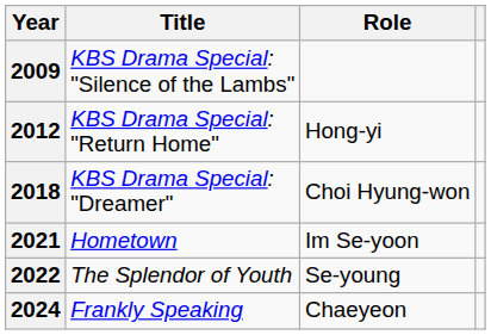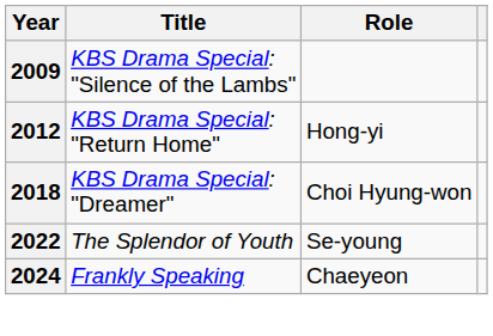 <table class="wikitable plainrowheaders">
 <tr>
 <th scope="col">Year</th>
 <th scope="col">Title</th>
 <th scope="col">Role</th>
 <th scope="col" class="unsortable"></th>
 </tr>
 <tr>
 <th scope="row">2009</th>
 <td><em><a href='#'>KBS Drama Special</a>:</em><br>"Silence of the Lambs"</td>
 <td></td>
 <td></td>
 </tr>
 <tr>
 <th scope="row">2012</th>
 <td><em><a href='#'>KBS Drama Special</a>:</em><br>"Return Home"</td>
 <td>Hong-yi</td>
 <td></td>
 </tr>
 <tr>
 <th scope="row">2018</th>
 <td><em><a href='#'>KBS Drama Special</a>:</em><br>"Dreamer"</td>
 <td>Choi Hyung-won</td>
 <td></td>
 </tr>
 <tr>
-<th scope="row">2021</th>
-<td><em><a href='#'>Hometown</a></em></td>
-<td>Im Se-yoon</td>
-<td style="text-align:center"></td>
-</tr>
-<tr>
 <th scope="row">2022</th>
 <td><em>The Splendor of Youth</em></td>
 <td>Se-young</td>
 <td style="text-align:center"></td>
 </tr>
 <tr>
 <th scope="row">2024</th>
 <td><em><a href='#'>Frankly Speaking</a></em></td>
 <td>Chaeyeon</td>
 <td style="text-align:center"></td>
 </tr>
 </table>
